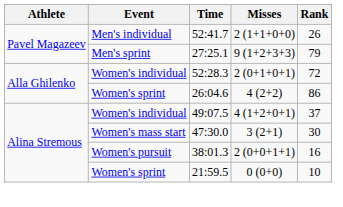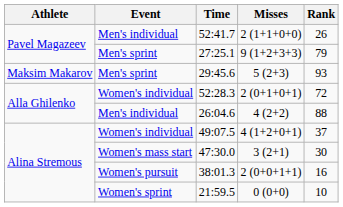 <table class="wikitable" style="font-size:90%">
 <tr>
 <th>Athlete</th>
 <th>Event</th>
 <th>Time</th>
 <th>Misses</th>
 <th>Rank</th>
 </tr>
 <tr align=center>
 <td rowspan=2 align=left><a href='#'>Pavel Magazeev</a></td>
 <td align=left><a href='#'>Men's individual</a></td>
 <td>52:41.7</td>
 <td>2 (1+1+0+0)</td>
 <td>26</td>
 </tr>
 <tr align=center>
 <td align=left><a href='#'>Men's sprint</a></td>
 <td>27:25.1</td>
 <td>9 (1+2+3+3)</td>
 <td>79</td>
 </tr>
 <tr align=center>
+<td align=left><a href='#'>Maksim Makarov</a></td>
+<td align=left><a href='#'>Men's sprint</a></td>
+<td>29:45.6</td>
+<td>5 (2+3)</td>
+<td>93</td>
+</tr>
+<tr align=center>
 <td rowspan=2 align=left><a href='#'>Alla Ghilenko</a></td>
 <td align=left><a href='#'>Women's individual</a></td>
 <td>52:28.3</td>
 <td>2 (0+1+0+1)</td>
 <td>72</td>
 </tr>
 <tr align=center>
-<td align=left><a href='#'>Women's sprint</a></td>
+<td align=left><a href='#'>Men's individual</a></td>
 <td>26:04.6</td>
 <td>4 (2+2)</td>
-<td>86</td>
+<td>88</td>
 </tr>
 <tr align=center>
 <td rowspan=4 align=left><a href='#'>Alina Stremous</a></td>
 <td align=left><a href='#'>Women's individual</a></td>
 <td>49:07.5</td>
 <td>4 (1+2+0+1)</td>
 <td>37</td>
 </tr>
 <tr align=center>
 <td align=left><a href='#'>Women's mass start</a></td>
 <td>47:30.0</td>
 <td>3 (2+1)</td>
 <td>30</td>
 </tr>
 <tr align=center>
 <td align=left><a href='#'>Women's pursuit</a></td>
 <td>38:01.3</td>
 <td>2 (0+0+1+1)</td>
 <td>16</td>
 </tr>
 <tr align=center>
 <td align=left><a href='#'>Women's sprint</a></td>
 <td>21:59.5</td>
 <td>0 (0+0)</td>
 <td>10</td>
 </tr>
 </table>
